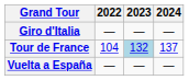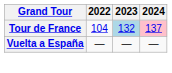 <table class="wikitable plainrowheaders">
 <tr>
 <th scope="col"><a href='#'>Grand Tour</a></th>
 <th scope="col">2022</th>
 <th scope="col">2023</th>
 <th scope="col">2024</th>
 </tr>
 <tr style="text-align:center;">
-<th scope="row"> <a href='#'>Giro d'Italia</a></th>
-<td>—</td>
-<td>—</td>
-<td>—</td>
-</tr>
-<tr style="text-align:center;">
 <th scope="row"> <a href='#'>Tour de France</a></th>
 <td><a href='#'>104</a></td>
 <td style="background: lightblue;"><a href='#'>132</a></td>
-<td><a href='#'>137</a></td>
+<td style="background: pink;"><a href='#'>137</a></td>
 </tr>
 <tr style="text-align:center;">
 <th scope="row"> <a href='#'>Vuelta a España</a></th>
 <td>—</td>
 <td>—</td>
 <td>—</td>
 </tr>
 </table>
